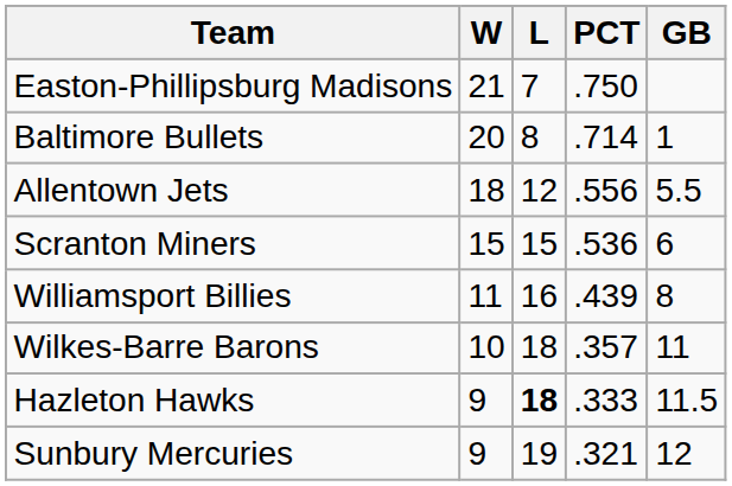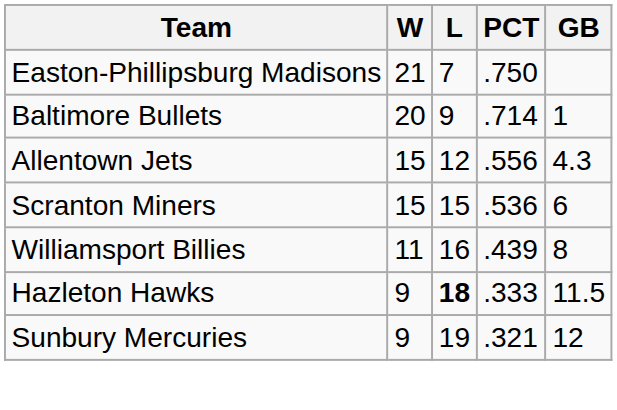 <table class="wikitable" style="font-size:90%">
 <tr>
 <th>Team</th>
 <th>W</th>
 <th>L</th>
 <th>PCT</th>
 <th>GB</th>
 </tr>
 <tr>
 <td>Easton-Phillipsburg Madisons</td>
 <td>21</td>
 <td>7</td>
 <td>.750</td>
 <td></td>
 </tr>
 <tr>
 <td>Baltimore Bullets</td>
 <td>20</td>
-<td>8</td>
+<td>9</td>
 <td>.714</td>
 <td>1</td>
 </tr>
 <tr>
 <td>Allentown Jets</td>
-<td>18</td>
+<td>15</td>
 <td>12</td>
 <td>.556</td>
-<td>5.5</td>
+<td>4.3</td>
 </tr>
 <tr>
 <td>Scranton Miners</td>
 <td>15</td>
 <td>15</td>
 <td>.536</td>
 <td>6</td>
 </tr>
 <tr>
 <td>Williamsport Billies</td>
 <td>11</td>
 <td>16</td>
 <td>.439</td>
 <td>8</td>
 </tr>
 <tr>
-<td>Wilkes-Barre Barons</td>
-<td>10</td>
-<td>18</td>
-<td>.357</td>
-<td>11</td>
-</tr>
-<tr>
 <td>Hazleton Hawks</td>
 <td>9</td>
 <td><strong>18</strong></td>
 <td>.333</td>
 <td>11.5</td>
 </tr>
 <tr>
 <td>Sunbury Mercuries</td>
 <td>9</td>
 <td>19</td>
 <td>.321</td>
 <td>12</td>
 </tr>
 </table>
